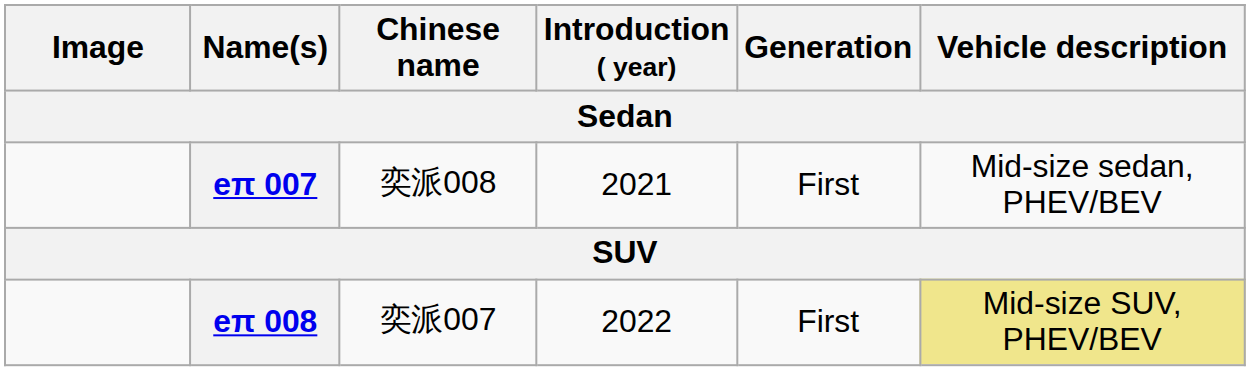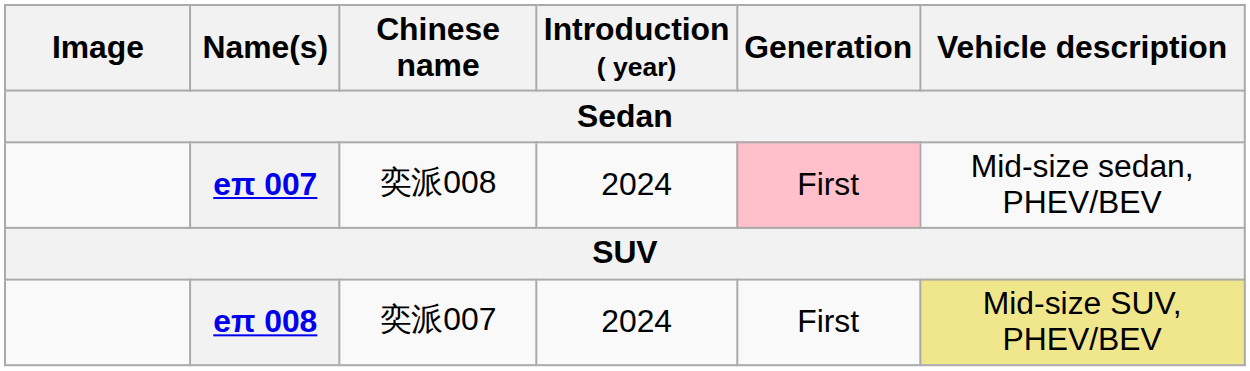 <table class="wikitable sortable" style="text-align: center; width: 100%">
 <tr>
 <th class="unsortable" width="15%">Image</th>
 <th class="unsortable" width="12%">Name(s)</th>
 <th>Chinese name</th>
 <th width="9%">Introduction<br><small>( year)</small></th>
 <th>Generation</th>
 <th class="unsortable">Vehicle description</th>
 </tr>
 <tr>
 <th colspan="6">Sedan</th>
 </tr>
 <tr>
 <td></td>
 <th><a href='#'>eπ 007</a></th>
 <td>奕派008</td>
-<td>2021</td>
-<td>First</td>
+<td>2024</td>
+<td style="background: pink;">First</td>
 <td>Mid-size sedan, PHEV/BEV</td>
 </tr>
 <tr>
 <th colspan="6">SUV</th>
 </tr>
 <tr>
 <td></td>
 <th><a href='#'>eπ 008</a></th>
 <td>奕派007</td>
-<td>2022</td>
+<td>2024</td>
 <td>First</td>
 <td style="background: khaki;">Mid-size SUV, PHEV/BEV</td>
 </tr>
 </table>
